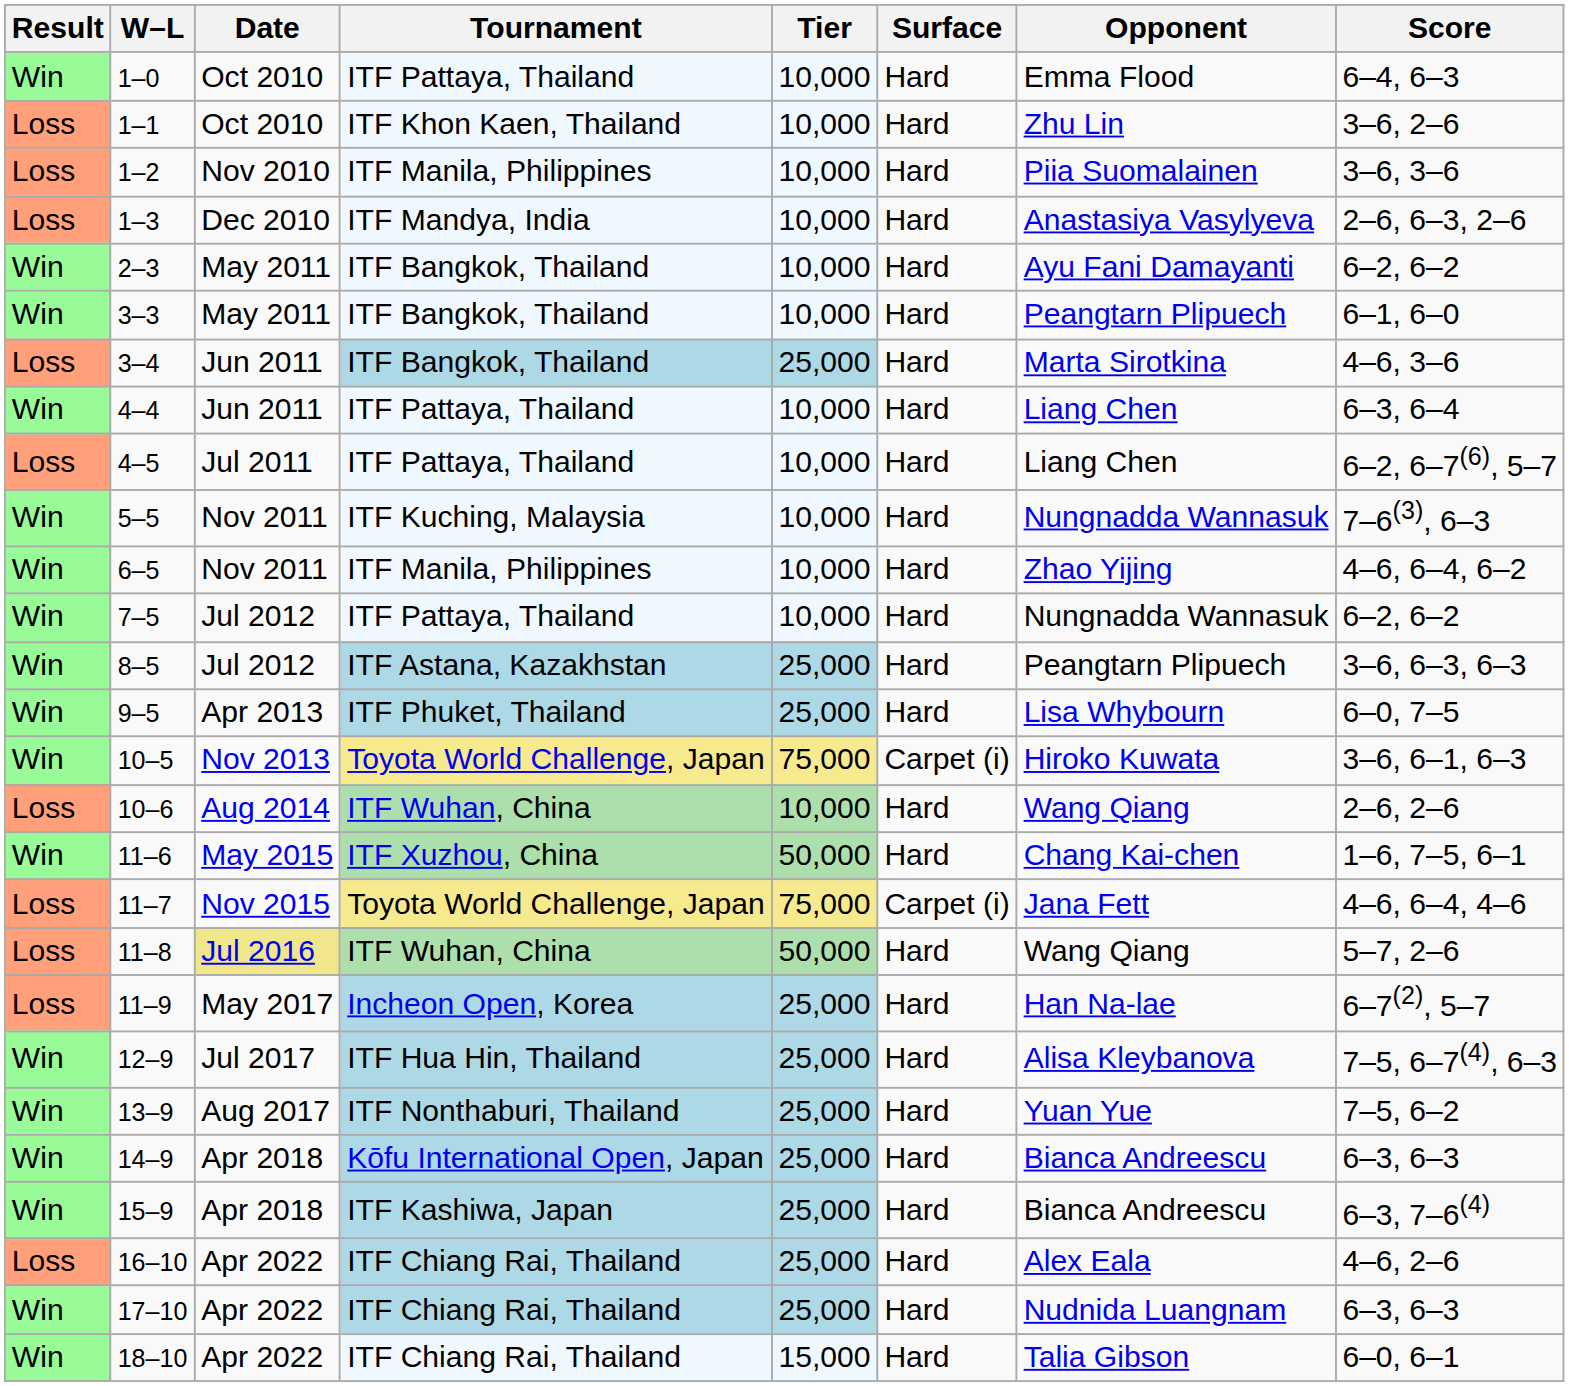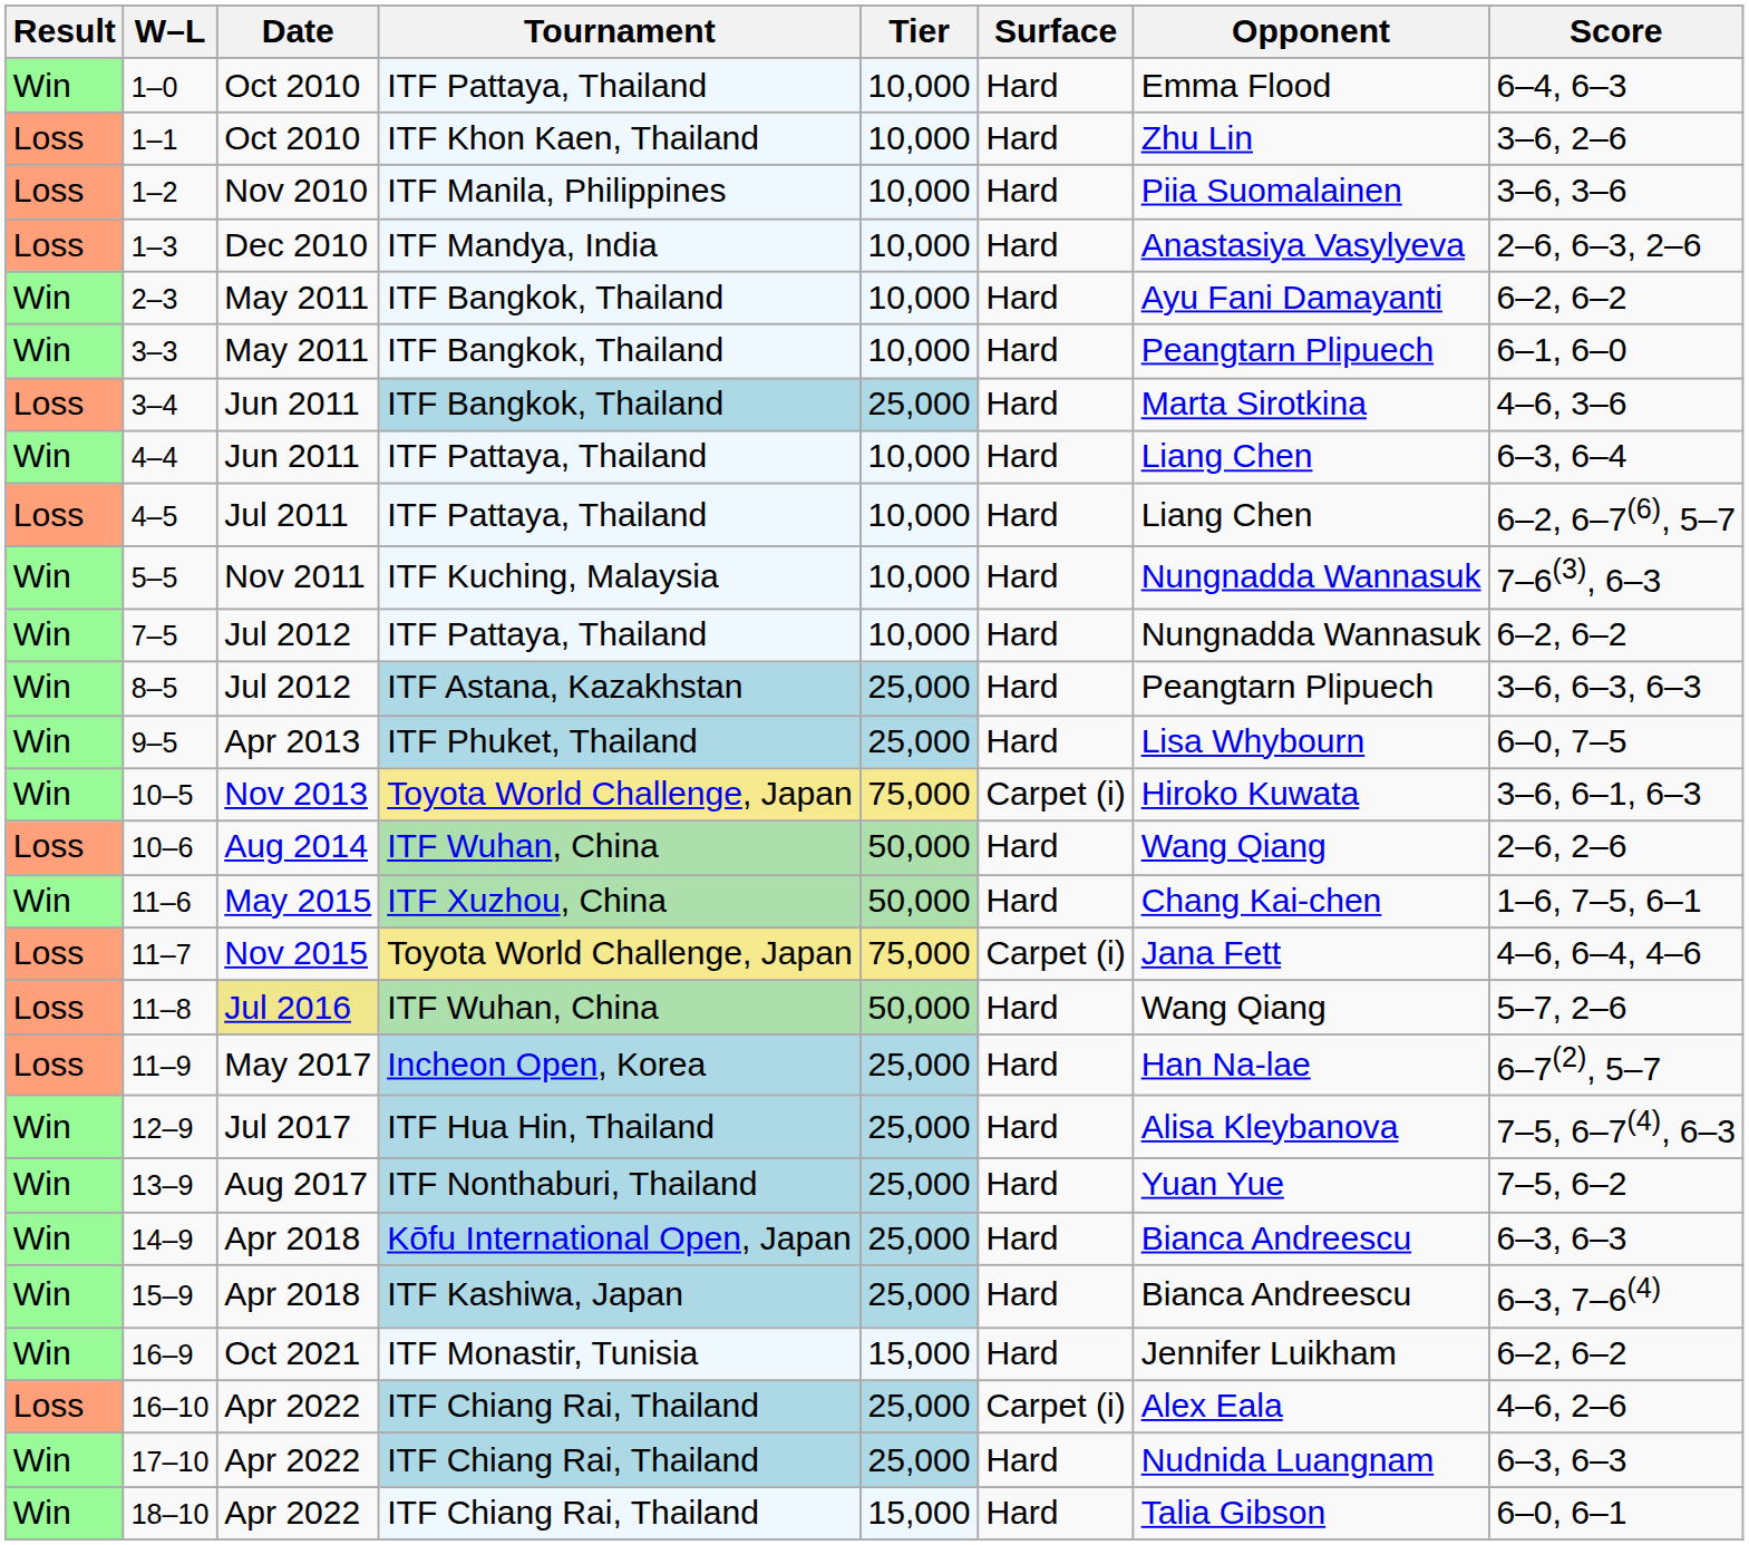 <table class="sortable wikitable">
 <tr>
 <th>Result</th>
 <th class="unsortable">W–L</th>
 <th>Date</th>
 <th>Tournament</th>
 <th>Tier</th>
 <th>Surface</th>
 <th>Opponent</th>
 <th class="unsortable">Score</th>
 </tr>
 <tr>
 <td bgcolor=98FB98>Win</td>
 <td><small>1–0</small></td>
 <td>Oct 2010</td>
 <td style="background:#f0f8ff;">ITF Pattaya, Thailand</td>
 <td style=background:#f0f8ff>10,000</td>
 <td>Hard</td>
 <td> Emma Flood</td>
 <td>6–4, 6–3</td>
 </tr>
 <tr>
 <td bgcolor=FFA07A>Loss</td>
 <td><small>1–1</small></td>
 <td>Oct 2010</td>
 <td style="background:#f0f8ff;">ITF Khon Kaen, Thailand</td>
 <td style=background:#f0f8ff>10,000</td>
 <td>Hard</td>
 <td> <a href='#'>Zhu Lin</a></td>
 <td>3–6, 2–6</td>
 </tr>
 <tr>
 <td bgcolor=FFA07A>Loss</td>
 <td><small>1–2</small></td>
 <td>Nov 2010</td>
 <td style="background:#f0f8ff;">ITF Manila, Philippines</td>
 <td style=background:#f0f8ff>10,000</td>
 <td>Hard</td>
 <td> <a href='#'>Piia Suomalainen</a></td>
 <td>3–6, 3–6</td>
 </tr>
 <tr>
 <td bgcolor=FFA07A>Loss</td>
 <td><small>1–3</small></td>
 <td>Dec 2010</td>
 <td style="background:#f0f8ff;">ITF Mandya, India</td>
 <td style=background:#f0f8ff>10,000</td>
 <td>Hard</td>
 <td> <a href='#'>Anastasiya Vasylyeva</a></td>
 <td>2–6, 6–3, 2–6</td>
 </tr>
 <tr>
 <td bgcolor=98FB98>Win</td>
 <td><small>2–3</small></td>
 <td>May 2011</td>
 <td style="background:#f0f8ff;">ITF Bangkok, Thailand</td>
 <td style=background:#f0f8ff>10,000</td>
 <td>Hard</td>
 <td> <a href='#'>Ayu Fani Damayanti</a></td>
 <td>6–2, 6–2</td>
 </tr>
 <tr>
 <td bgcolor=98FB98>Win</td>
 <td><small>3–3</small></td>
 <td>May 2011</td>
 <td style="background:#f0f8ff;">ITF Bangkok, Thailand</td>
 <td style=background:#f0f8ff>10,000</td>
 <td>Hard</td>
 <td> <a href='#'>Peangtarn Plipuech</a></td>
 <td>6–1, 6–0</td>
 </tr>
 <tr>
 <td bgcolor=FFA07A>Loss</td>
 <td><small>3–4</small></td>
 <td>Jun 2011</td>
 <td style="background:lightblue;">ITF Bangkok, Thailand</td>
 <td style=background:lightblue>25,000</td>
 <td>Hard</td>
 <td> <a href='#'>Marta Sirotkina</a></td>
 <td>4–6, 3–6</td>
 </tr>
 <tr>
 <td bgcolor=98FB98>Win</td>
 <td><small>4–4</small></td>
 <td>Jun 2011</td>
 <td style="background:#f0f8ff;">ITF Pattaya, Thailand</td>
 <td style=background:#f0f8ff>10,000</td>
 <td>Hard</td>
 <td> <a href='#'>Liang Chen</a></td>
 <td>6–3, 6–4</td>
 </tr>
 <tr>
 <td bgcolor=FFA07A>Loss</td>
 <td><small>4–5</small></td>
 <td>Jul 2011</td>
 <td style="background:#f0f8ff;">ITF Pattaya, Thailand</td>
 <td style=background:#f0f8ff>10,000</td>
 <td>Hard</td>
 <td> Liang Chen</td>
 <td>6–2, 6–7<sup>(6)</sup>, 5–7</td>
 </tr>
 <tr>
 <td bgcolor=98FB98>Win</td>
 <td><small>5–5</small></td>
 <td>Nov 2011</td>
 <td style="background:#f0f8ff;">ITF Kuching, Malaysia</td>
 <td style=background:#f0f8ff>10,000</td>
 <td>Hard</td>
 <td> <a href='#'>Nungnadda Wannasuk</a></td>
 <td>7–6<sup>(3)</sup>, 6–3</td>
 </tr>
 <tr>
 <td bgcolor=98FB98>Win</td>
-<td><small>6–5</small></td>
-<td>Nov 2011</td>
-<td style="background:#f0f8ff;">ITF Manila, Philippines</td>
-<td style=background:#f0f8ff>10,000</td>
-<td>Hard</td>
-<td> <a href='#'>Zhao Yijing</a></td>
-<td>4–6, 6–4, 6–2</td>
-</tr>
-<tr>
-<td bgcolor=98FB98>Win</td>
 <td><small>7–5</small></td>
 <td>Jul 2012</td>
 <td style="background:#f0f8ff;">ITF Pattaya, Thailand</td>
 <td style=background:#f0f8ff>10,000</td>
 <td>Hard</td>
 <td> Nungnadda Wannasuk</td>
 <td>6–2, 6–2</td>
 </tr>
 <tr>
 <td bgcolor=98FB98>Win</td>
 <td><small>8–5</small></td>
 <td>Jul 2012</td>
 <td style="background:lightblue;">ITF Astana, Kazakhstan</td>
 <td style=background:lightblue>25,000</td>
 <td>Hard</td>
 <td> Peangtarn Plipuech</td>
 <td>3–6, 6–3, 6–3</td>
 </tr>
 <tr>
 <td bgcolor=98FB98>Win</td>
 <td><small>9–5</small></td>
 <td>Apr 2013</td>
 <td style="background:lightblue;">ITF Phuket, Thailand</td>
 <td style=background:lightblue>25,000</td>
 <td>Hard</td>
 <td> <a href='#'>Lisa Whybourn</a></td>
 <td>6–0, 7–5</td>
 </tr>
 <tr>
 <td bgcolor=98FB98>Win</td>
 <td><small>10–5</small></td>
 <td><a href='#'>Nov 2013</a></td>
 <td style="background:#f7e98e;"><a href='#'>Toyota World Challenge</a>, Japan</td>
 <td style=background:#f7e98e>75,000</td>
 <td>Carpet (i)</td>
 <td> <a href='#'>Hiroko Kuwata</a></td>
 <td>3–6, 6–1, 6–3</td>
 </tr>
 <tr>
 <td bgcolor=FFA07A>Loss</td>
 <td><small>10–6</small></td>
 <td><a href='#'>Aug 2014</a></td>
 <td style="background:#addfad;"><a href='#'>ITF Wuhan</a>, China</td>
-<td style=background:#addfad>10,000</td>
+<td style=background:#addfad>50,000</td>
 <td>Hard</td>
 <td> <a href='#'>Wang Qiang</a></td>
 <td>2–6, 2–6</td>
 </tr>
 <tr>
 <td bgcolor=98FB98>Win</td>
 <td><small>11–6</small></td>
 <td><a href='#'>May 2015</a></td>
 <td style="background:#addfad;"><a href='#'>ITF Xuzhou</a>, China</td>
 <td style=background:#addfad>50,000</td>
 <td>Hard</td>
 <td> <a href='#'>Chang Kai-chen</a></td>
 <td>1–6, 7–5, 6–1</td>
 </tr>
 <tr>
 <td bgcolor=FFA07A>Loss</td>
 <td><small>11–7</small></td>
 <td><a href='#'>Nov 2015</a></td>
 <td style="background:#f7e98e;">Toyota World Challenge, Japan</td>
 <td style=background:#f7e98e>75,000</td>
 <td>Carpet (i)</td>
 <td> <a href='#'>Jana Fett</a></td>
 <td>4–6, 6–4, 4–6</td>
 </tr>
 <tr>
 <td bgcolor=FFA07A>Loss</td>
 <td><small>11–8</small></td>
 <td style="background: khaki;"><a href='#'>Jul 2016</a></td>
 <td style="background:#addfad;">ITF Wuhan, China</td>
 <td style=background:#addfad>50,000</td>
 <td>Hard</td>
 <td> Wang Qiang</td>
 <td>5–7, 2–6</td>
 </tr>
 <tr>
 <td bgcolor=FFA07A>Loss</td>
 <td><small>11–9</small></td>
 <td>May 2017</td>
 <td style="background:lightblue;"><a href='#'>Incheon Open</a>, Korea</td>
 <td style=background:lightblue>25,000</td>
 <td>Hard</td>
 <td> <a href='#'>Han Na-lae</a></td>
 <td>6–7<sup>(2)</sup>, 5–7</td>
 </tr>
 <tr>
 <td bgcolor=98FB98>Win</td>
 <td><small>12–9</small></td>
 <td>Jul 2017</td>
 <td style="background:lightblue;">ITF Hua Hin, Thailand</td>
 <td style=background:lightblue>25,000</td>
 <td>Hard</td>
 <td> <a href='#'>Alisa Kleybanova</a></td>
 <td>7–5, 6–7<sup>(4)</sup>, 6–3</td>
 </tr>
 <tr>
 <td bgcolor=98FB98>Win</td>
 <td><small>13–9</small></td>
 <td>Aug 2017</td>
 <td style="background:lightblue;">ITF Nonthaburi, Thailand</td>
 <td style=background:lightblue>25,000</td>
 <td>Hard</td>
 <td> <a href='#'>Yuan Yue</a></td>
 <td>7–5, 6–2</td>
 </tr>
 <tr>
 <td bgcolor=98FB98>Win</td>
 <td><small>14–9</small></td>
 <td>Apr 2018</td>
 <td style="background:lightblue;"><a href='#'>Kōfu International Open</a>, Japan</td>
 <td style=background:lightblue>25,000</td>
 <td>Hard</td>
 <td> <a href='#'>Bianca Andreescu</a></td>
 <td>6–3, 6–3</td>
 </tr>
 <tr>
 <td bgcolor=98FB98>Win</td>
 <td><small>15–9</small></td>
 <td>Apr 2018</td>
 <td style="background:lightblue;">ITF Kashiwa, Japan</td>
 <td style=background:lightblue>25,000</td>
 <td>Hard</td>
 <td> Bianca Andreescu</td>
 <td>6–3, 7–6<sup>(4)</sup></td>
 </tr>
 <tr>
+<td bgcolor=98FB98>Win</td>
+<td><small>16–9</small></td>
+<td>Oct 2021</td>
+<td style="background:#f0f8ff;">ITF Monastir, Tunisia</td>
+<td style=background:#f0f8ff>15,000</td>
+<td>Hard</td>
+<td> Jennifer Luikham</td>
+<td>6–2, 6–2</td>
+</tr>
+<tr>
 <td bgcolor=FFA07A>Loss</td>
 <td><small>16–10</small></td>
 <td>Apr 2022</td>
 <td style="background:lightblue;">ITF Chiang Rai, Thailand</td>
 <td style=background:lightblue>25,000</td>
-<td>Hard</td>
+<td>Carpet (i)</td>
 <td> <a href='#'>Alex Eala</a></td>
 <td>4–6, 2–6</td>
 </tr>
 <tr>
 <td bgcolor=98FB98>Win</td>
 <td><small>17–10</small></td>
 <td>Apr 2022</td>
 <td style="background:lightblue;">ITF Chiang Rai, Thailand</td>
 <td style=background:lightblue>25,000</td>
 <td>Hard</td>
 <td> <a href='#'>Nudnida Luangnam</a></td>
 <td>6–3, 6–3</td>
 </tr>
 <tr>
 <td bgcolor=98FB98>Win</td>
 <td><small>18–10</small></td>
 <td>Apr 2022</td>
 <td style="background:#f0f8ff;">ITF Chiang Rai, Thailand</td>
 <td style=background:#f0f8ff>15,000</td>
 <td>Hard</td>
 <td> <a href='#'>Talia Gibson</a></td>
 <td>6–0, 6–1</td>
 </tr>
 </table>
